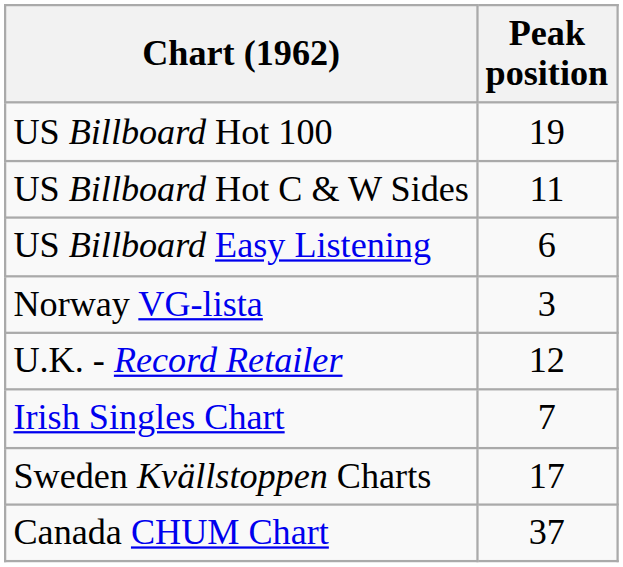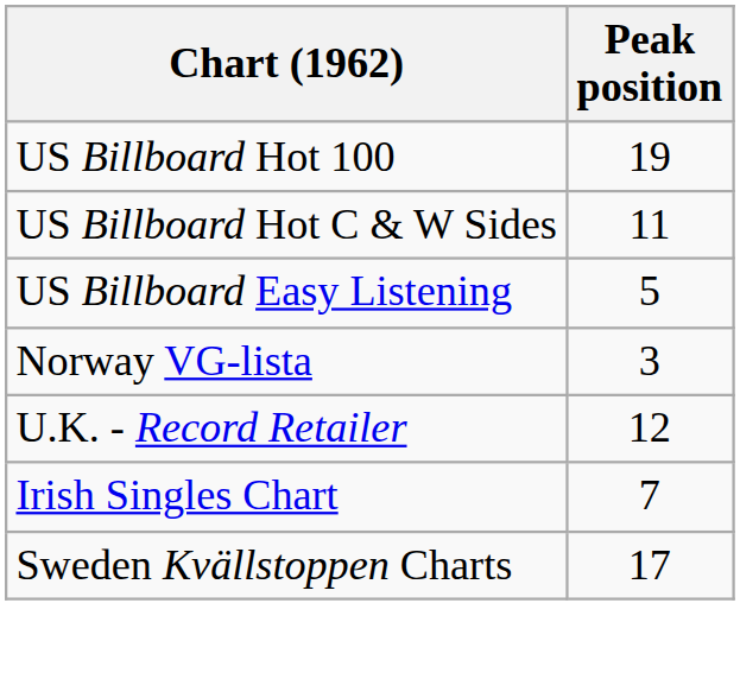 <table class="wikitable sortable">
 <tr>
 <th>Chart (1962)</th>
 <th>Peak<br>position</th>
 </tr>
 <tr>
 <td>US <em>Billboard</em> Hot 100</td>
 <td align="center">19</td>
 </tr>
 <tr>
 <td>US <em>Billboard</em> Hot C & W Sides</td>
 <td align="center">11</td>
 </tr>
 <tr>
 <td>US <em>Billboard</em> <a href='#'>Easy Listening</a></td>
-<td align="center">6</td>
+<td align="center">5</td>
 </tr>
 <tr>
 <td>Norway <a href='#'>VG-lista</a></td>
 <td align="center">3</td>
 </tr>
 <tr>
 <td>U.K. - <em><a href='#'>Record Retailer</a></em></td>
 <td align="center">12</td>
 </tr>
 <tr>
 <td><a href='#'>Irish Singles Chart</a></td>
 <td align="center">7</td>
 </tr>
 <tr>
 <td>Sweden <em>Kvällstoppen</em> Charts</td>
 <td align="center">17</td>
 </tr>
-<tr>
-<td>Canada <a href='#'>CHUM Chart</a></td>
-<td align="center">37</td>
-</tr>
 </table>
